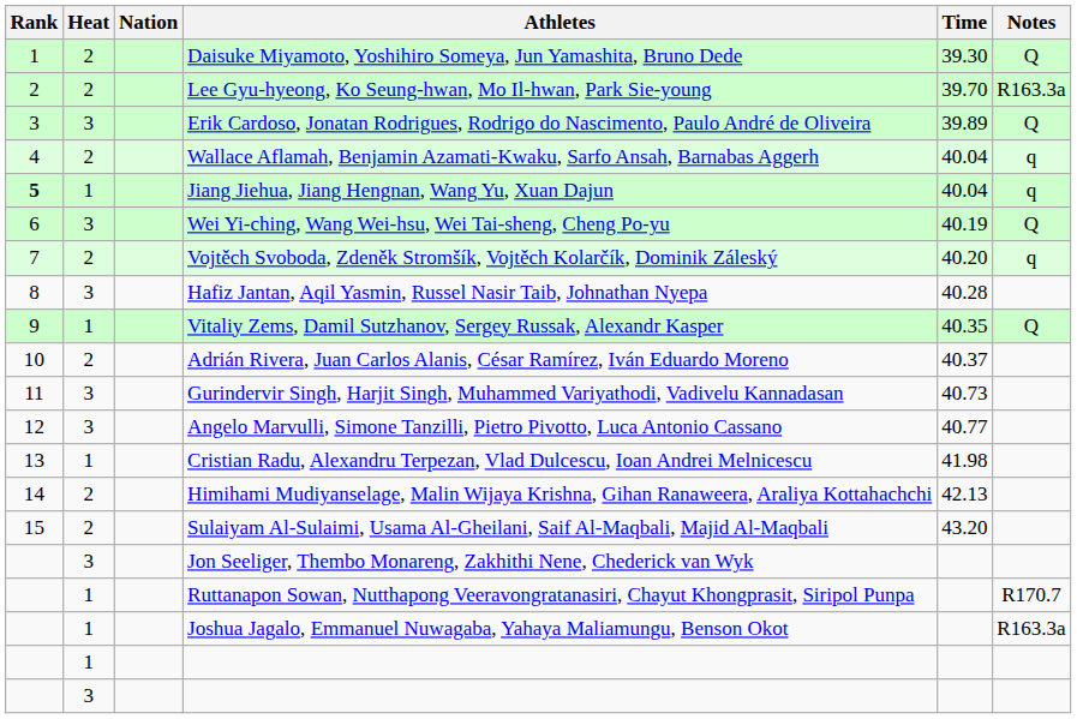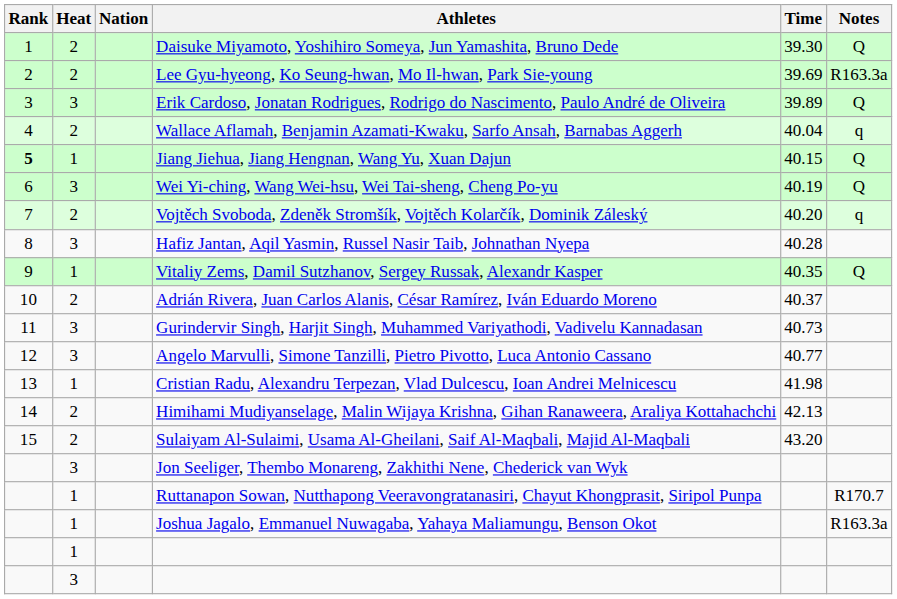 <table class="wikitable sortable" style="text-align:center;font-size:95%">
 <tr>
 <th>Rank</th>
 <th>Heat</th>
 <th>Nation</th>
 <th>Athletes</th>
 <th>Time</th>
 <th>Notes</th>
 </tr>
 <tr bgcolor=ccffcc>
 <td>1</td>
 <td>2</td>
 <td align=left></td>
 <td align=left><a href='#'>Daisuke Miyamoto</a>, <a href='#'>Yoshihiro Someya</a>, <a href='#'>Jun Yamashita</a>, <a href='#'>Bruno Dede</a></td>
 <td>39.30</td>
 <td>Q</td>
 </tr>
 <tr bgcolor=ccffcc>
 <td>2</td>
 <td>2</td>
 <td align=left></td>
 <td align=left><a href='#'>Lee Gyu-hyeong</a>, <a href='#'>Ko Seung-hwan</a>, <a href='#'>Mo Il-hwan</a>, <a href='#'>Park Sie-young</a></td>
-<td>39.70</td>
+<td>39.69</td>
 <td>R163.3a</td>
 </tr>
 <tr bgcolor=ccffcc>
 <td>3</td>
 <td>3</td>
 <td align=left></td>
 <td align=left><a href='#'>Erik Cardoso</a>, <a href='#'>Jonatan Rodrigues</a>, <a href='#'>Rodrigo do Nascimento</a>, <a href='#'>Paulo André de Oliveira</a></td>
 <td>39.89</td>
 <td>Q</td>
 </tr>
 <tr bgcolor=ddffdd>
 <td>4</td>
 <td>2</td>
 <td align=left></td>
 <td align=left><a href='#'>Wallace Aflamah</a>, <a href='#'>Benjamin Azamati-Kwaku</a>, <a href='#'>Sarfo Ansah</a>, <a href='#'>Barnabas Aggerh</a></td>
 <td>40.04</td>
 <td>q</td>
 </tr>
 <tr bgcolor=ccffcc>
 <td><strong>5</strong></td>
 <td>1</td>
 <td align=left></td>
 <td align=left><a href='#'>Jiang Jiehua</a>, <a href='#'>Jiang Hengnan</a>, <a href='#'>Wang Yu</a>, <a href='#'>Xuan Dajun</a></td>
-<td>40.04</td>
-<td>q</td>
+<td>40.15</td>
+<td>Q</td>
 </tr>
 <tr bgcolor=ccffcc>
 <td>6</td>
 <td>3</td>
 <td align=left></td>
 <td align=left><a href='#'>Wei Yi-ching</a>, <a href='#'>Wang Wei-hsu</a>, <a href='#'>Wei Tai-sheng</a>, <a href='#'>Cheng Po-yu</a></td>
 <td>40.19</td>
 <td>Q</td>
 </tr>
 <tr bgcolor=ddffdd>
 <td>7</td>
 <td>2</td>
 <td align=left></td>
 <td align=left><a href='#'>Vojtěch Svoboda</a>, <a href='#'>Zdeněk Stromšík</a>, <a href='#'>Vojtěch Kolarčík</a>, <a href='#'>Dominik Záleský</a></td>
 <td>40.20</td>
 <td>q</td>
 </tr>
 <tr>
 <td>8</td>
 <td>3</td>
 <td align=left></td>
 <td align=left><a href='#'>Hafiz Jantan</a>, <a href='#'>Aqil Yasmin</a>, <a href='#'>Russel Nasir Taib</a>, <a href='#'>Johnathan Nyepa</a></td>
 <td>40.28</td>
 <td></td>
 </tr>
 <tr bgcolor=ccffcc>
 <td>9</td>
 <td>1</td>
 <td align=left></td>
 <td align=left><a href='#'>Vitaliy Zems</a>, <a href='#'>Damil Sutzhanov</a>, <a href='#'>Sergey Russak</a>, <a href='#'>Alexandr Kasper</a></td>
 <td>40.35</td>
 <td>Q</td>
 </tr>
 <tr>
 <td>10</td>
 <td>2</td>
 <td align=left></td>
 <td align=left><a href='#'>Adrián Rivera</a>, <a href='#'>Juan Carlos Alanis</a>, <a href='#'>César Ramírez</a>, <a href='#'>Iván Eduardo Moreno</a></td>
 <td>40.37</td>
 <td></td>
 </tr>
 <tr>
 <td>11</td>
 <td>3</td>
 <td align=left></td>
 <td align=left><a href='#'>Gurindervir Singh</a>, <a href='#'>Harjit Singh</a>, <a href='#'>Muhammed Variyathodi</a>, <a href='#'>Vadivelu Kannadasan</a></td>
 <td>40.73</td>
 <td></td>
 </tr>
 <tr>
 <td>12</td>
 <td>3</td>
 <td align=left></td>
 <td align=left><a href='#'>Angelo Marvulli</a>, <a href='#'>Simone Tanzilli</a>, <a href='#'>Pietro Pivotto</a>, <a href='#'>Luca Antonio Cassano</a></td>
 <td>40.77</td>
 <td></td>
 </tr>
 <tr>
 <td>13</td>
 <td>1</td>
 <td align=left></td>
 <td align=left><a href='#'>Cristian Radu</a>, <a href='#'>Alexandru Terpezan</a>, <a href='#'>Vlad Dulcescu</a>, <a href='#'>Ioan Andrei Melnicescu</a></td>
 <td>41.98</td>
 <td></td>
 </tr>
 <tr>
 <td>14</td>
 <td>2</td>
 <td align=left></td>
 <td align=left><a href='#'>Himihami Mudiyanselage</a>, <a href='#'>Malin Wijaya Krishna</a>, <a href='#'>Gihan Ranaweera</a>, <a href='#'>Araliya Kottahachchi</a></td>
 <td>42.13</td>
 <td></td>
 </tr>
 <tr>
 <td>15</td>
 <td>2</td>
 <td align=left></td>
 <td align=left><a href='#'>Sulaiyam Al-Sulaimi</a>, <a href='#'>Usama Al-Gheilani</a>, <a href='#'>Saif Al-Maqbali</a>, <a href='#'>Majid Al-Maqbali</a></td>
 <td>43.20</td>
 <td></td>
 </tr>
 <tr>
 <td></td>
 <td>3</td>
 <td align=left></td>
 <td align=left><a href='#'>Jon Seeliger</a>, <a href='#'>Thembo Monareng</a>, <a href='#'>Zakhithi Nene</a>, <a href='#'>Chederick van Wyk</a></td>
 <td></td>
 <td></td>
 </tr>
 <tr>
 <td></td>
 <td>1</td>
 <td align=left></td>
 <td align=left><a href='#'>Ruttanapon Sowan</a>, <a href='#'>Nutthapong Veeravongratanasiri</a>, <a href='#'>Chayut Khongprasit</a>, <a href='#'>Siripol Punpa</a></td>
 <td></td>
 <td>R170.7</td>
 </tr>
 <tr>
 <td></td>
 <td>1</td>
 <td align=left></td>
 <td align=left><a href='#'>Joshua Jagalo</a>, <a href='#'>Emmanuel Nuwagaba</a>, <a href='#'>Yahaya Maliamungu</a>, <a href='#'>Benson Okot</a></td>
 <td></td>
 <td>R163.3a</td>
 </tr>
 <tr>
 <td></td>
 <td>1</td>
 <td align=left></td>
 <td align=left></td>
 <td></td>
 <td></td>
 </tr>
 <tr>
 <td></td>
 <td>3</td>
 <td align=left></td>
 <td align=left></td>
 <td></td>
 <td></td>
 </tr>
 </table>
